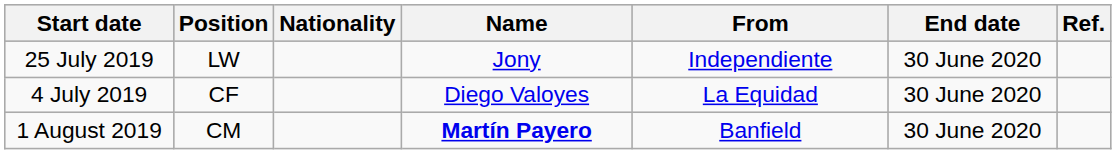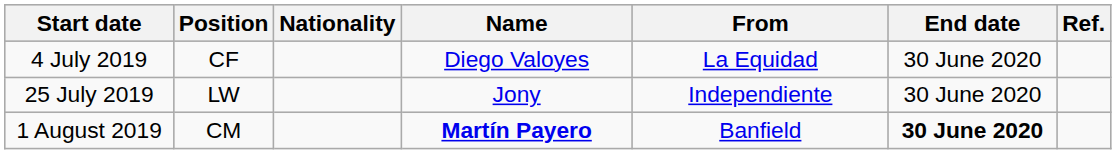 <table class="wikitable" style="text-align:center; font-size:90%; ">
 <tr>
 <th style="background:#; color:#; width:100px;">Start date</th>
 <th style="background:#; color:#; width:50px;">Position</th>
 <th style="background:#; color:#; width:50px;">Nationality</th>
 <th style="background:#; color:#; width:140px;">Name</th>
 <th style="background:#; color:#; width:155px;">From</th>
 <th style="background:#; color:#; width:100px;">End date</th>
 <th style="background:#; color:#; width:25px;">Ref.</th>
 </tr>
 <tr>
+<td>4 July 2019</td>
+<td>CF</td>
+<td></td>
+<td><a href='#'>Diego Valoyes</a></td>
+<td> <a href='#'>La Equidad</a></td>
+<td>30 June 2020</td>
+<td></td>
+</tr>
+<tr>
 <td>25 July 2019</td>
 <td>LW</td>
 <td></td>
 <td><a href='#'>Jony</a></td>
 <td> <a href='#'>Independiente</a></td>
 <td>30 June 2020</td>
 <td></td>
 </tr>
 <tr>
-<td>4 July 2019</td>
-<td>CF</td>
-<td></td>
-<td><a href='#'>Diego Valoyes</a></td>
-<td> <a href='#'>La Equidad</a></td>
-<td>30 June 2020</td>
-<td></td>
-</tr>
-<tr>
 <td>1 August 2019</td>
 <td>CM</td>
 <td></td>
 <td><strong><a href='#'>Martín Payero</a></strong></td>
 <td> <a href='#'>Banfield</a></td>
-<td>30 June 2020</td>
+<td><strong>30 June 2020</strong></td>
 <td></td>
 </tr>
 </table>
